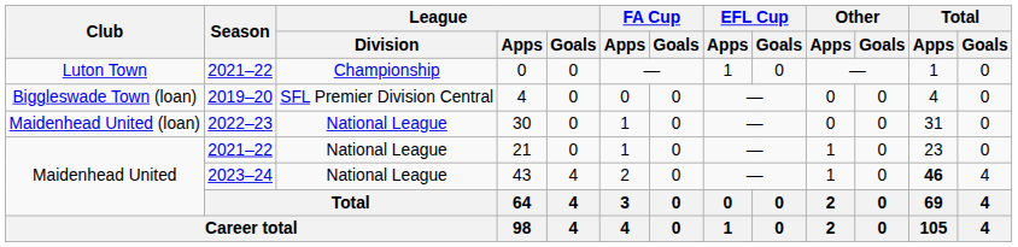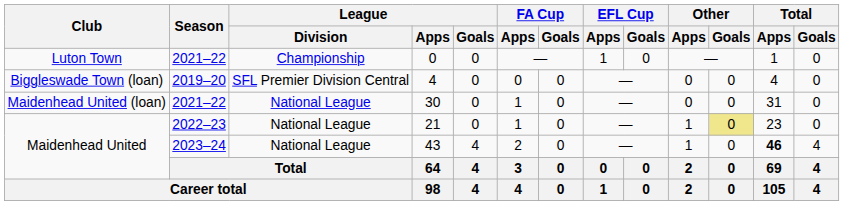 <table class="wikitable" style="text-align:center;">
 <tr>
 <th rowspan="2">Club</th>
 <th rowspan="2">Season</th>
 <th colspan="3">League</th>
 <th colspan="2"><a href='#'>FA Cup</a></th>
 <th colspan="2"><a href='#'>EFL Cup</a></th>
 <th colspan="2">Other</th>
 <th colspan="2">Total</th>
 </tr>
 <tr>
 <th>Division</th>
 <th>Apps</th>
 <th>Goals</th>
 <th>Apps</th>
 <th>Goals</th>
 <th>Apps</th>
 <th>Goals</th>
 <th>Apps</th>
 <th>Goals</th>
 <th>Apps</th>
 <th>Goals</th>
 </tr>
 <tr>
 <td><a href='#'>Luton Town</a></td>
 <td><a href='#'>2021–22</a></td>
 <td><a href='#'>Championship</a></td>
 <td>0</td>
 <td>0</td>
 <td colspan="2">—</td>
 <td>1</td>
 <td>0</td>
 <td colspan="2">—</td>
 <td>1</td>
 <td>0</td>
 </tr>
 <tr>
 <td><a href='#'>Biggleswade Town</a> (loan)</td>
 <td><a href='#'>2019–20</a></td>
 <td><a href='#'>SFL</a> Premier Division Central</td>
 <td>4</td>
 <td>0</td>
 <td>0</td>
 <td>0</td>
 <td colspan="2">—</td>
 <td>0</td>
 <td>0</td>
 <td>4</td>
 <td>0</td>
 </tr>
 <tr>
 <td><a href='#'>Maidenhead United</a> (loan)</td>
-<td><a href='#'>2022–23</a></td>
+<td><a href='#'>2021–22</a></td>
 <td><a href='#'>National League</a></td>
 <td>30</td>
 <td>0</td>
 <td>1</td>
 <td>0</td>
 <td colspan="2">—</td>
 <td>0</td>
 <td>0</td>
 <td>31</td>
 <td>0</td>
 </tr>
 <tr>
 <td rowspan="3">Maidenhead United</td>
-<td><a href='#'>2021–22</a></td>
+<td><a href='#'>2022–23</a></td>
 <td>National League</td>
 <td>21</td>
 <td>0</td>
 <td>1</td>
 <td>0</td>
 <td colspan="2">—</td>
 <td>1</td>
-<td>0</td>
+<td style="background: khaki;">0</td>
 <td>23</td>
 <td>0</td>
 </tr>
 <tr>
 <td><a href='#'>2023–24</a></td>
 <td>National League</td>
 <td>43</td>
 <td>4</td>
 <td>2</td>
 <td>0</td>
 <td colspan="2">—</td>
 <td>1</td>
 <td>0</td>
 <td><strong>46</strong></td>
 <td>4</td>
 </tr>
 <tr>
 <th colspan=2>Total</th>
 <th>64</th>
 <th>4</th>
 <th>3</th>
 <th>0</th>
 <th>0</th>
 <th>0</th>
 <th>2</th>
 <th>0</th>
 <th>69</th>
 <th>4</th>
 </tr>
 <tr>
 <th colspan="3">Career total</th>
 <th>98</th>
 <th>4</th>
 <th>4</th>
 <th>0</th>
 <th>1</th>
 <th>0</th>
 <th>2</th>
 <th>0</th>
 <th>105</th>
 <th>4</th>
 </tr>
 </table>
